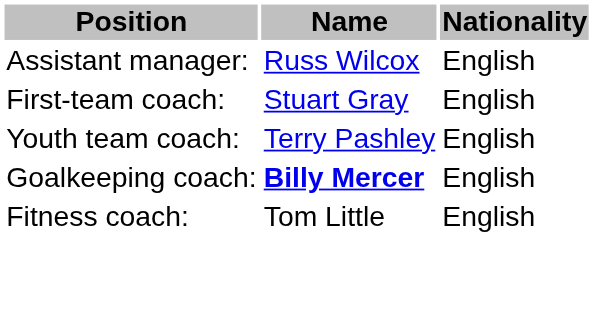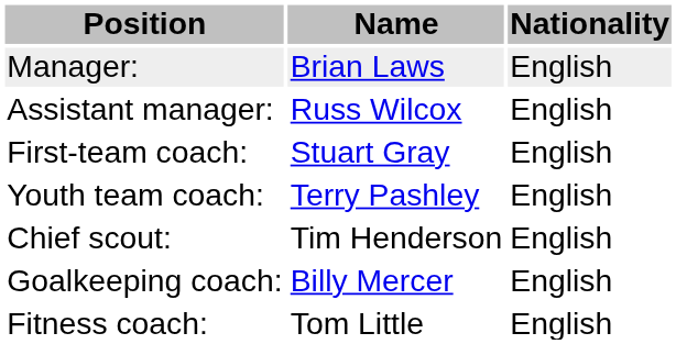 <table class="toccolours">
 <tr>
 <th bgcolor=silver>Position</th>
 <th bgcolor=silver>Name</th>
 <th bgcolor=silver>Nationality</th>
+</tr>
+<tr bgcolor=#eeeeee>
+<td>Manager:</td>
+<td><a href='#'>Brian Laws</a></td>
+<td> English</td>
 </tr>
 <tr>
 <td>Assistant manager:</td>
 <td><a href='#'>Russ Wilcox</a></td>
 <td> English</td>
 </tr>
 <tr>
 <td>First-team coach:</td>
 <td><a href='#'>Stuart Gray</a></td>
 <td> English</td>
 </tr>
 <tr>
 <td>Youth team coach:</td>
 <td><a href='#'>Terry Pashley</a></td>
 <td> English</td>
 </tr>
 <tr>
+<td>Chief scout:</td>
+<td>Tim Henderson</td>
+<td> English</td>
+</tr>
+<tr>
 <td>Goalkeeping coach:</td>
-<td><strong><a href='#'>Billy Mercer</a></strong></td>
+<td><a href='#'>Billy Mercer</a></td>
 <td> English</td>
 </tr>
 <tr>
 <td>Fitness coach:</td>
 <td>Tom Little</td>
 <td> English</td>
 </tr>
 </table>
